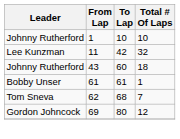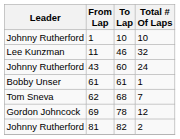 <table class="wikitable" style="font-size:95%;">
 <tr>
 <th>Leader</th>
 <th>From<br>Lap</th>
 <th>To<br>Lap</th>
 <th>Total # <br>Of Laps</th>
 </tr>
 <tr>
 <td>Johnny Rutherford</td>
 <td>1</td>
 <td>10</td>
 <td>10</td>
 </tr>
 <tr>
 <td>Lee Kunzman</td>
 <td>11</td>
-<td>42</td>
+<td>46</td>
 <td>32</td>
 </tr>
 <tr>
 <td>Johnny Rutherford</td>
 <td>43</td>
 <td>60</td>
-<td>18</td>
+<td>24</td>
 </tr>
 <tr>
 <td>Bobby Unser</td>
 <td>61</td>
 <td>61</td>
 <td>1</td>
 </tr>
 <tr>
 <td>Tom Sneva</td>
 <td>62</td>
 <td>68</td>
 <td>7</td>
 </tr>
 <tr>
 <td>Gordon Johncock</td>
 <td>69</td>
-<td>80</td>
+<td>78</td>
 <td>12</td>
+</tr>
+<tr>
+<td>Johnny Rutherford</td>
+<td>81</td>
+<td>82</td>
+<td>2</td>
 </tr>
 <tr>
 </tr>
 </table>
